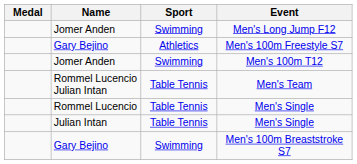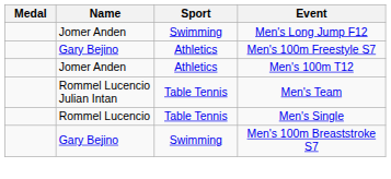 <table class="wikitable" style="font-size:100%; text-align:center;">
 <tr>
 <th width="65">Medal</th>
 <th width="130">Name</th>
 <th width="110">Sport</th>
 <th width="200">Event</th>
 </tr>
 <tr>
 <td></td>
 <td align=left>Jomer Anden</td>
 <td> <a href='#'>Swimming</a></td>
 <td><a href='#'>Men's Long Jump F12</a></td>
 </tr>
 <tr>
 <td></td>
 <td align=left><a href='#'>Gary Bejino</a></td>
 <td> <a href='#'>Athletics</a></td>
 <td><a href='#'>Men's 100m Freestyle S7</a></td>
 </tr>
 <tr>
 <td></td>
 <td align=left>Jomer Anden</td>
-<td> <a href='#'>Swimming</a></td>
+<td> <a href='#'>Athletics</a></td>
 <td><a href='#'>Men's 100m T12</a></td>
 </tr>
 <tr>
 <td></td>
 <td align=left>Rommel Lucencio<br>Julian Intan</td>
 <td> <a href='#'>Table Tennis</a></td>
 <td><a href='#'>Men's Team</a></td>
 </tr>
 <tr>
 <td></td>
 <td align=left>Rommel Lucencio</td>
 <td> <a href='#'>Table Tennis</a></td>
 <td><a href='#'>Men's Single</a></td>
 </tr>
 <tr>
 <td></td>
-<td align=left>Julian Intan</td>
-<td> <a href='#'>Table Tennis</a></td>
-<td><a href='#'>Men's Single</a></td>
-</tr>
-<tr>
-<td></td>
 <td align=left><a href='#'>Gary Bejino</a></td>
 <td> <a href='#'>Swimming</a></td>
 <td><a href='#'>Men's 100m Breaststroke S7</a></td>
 </tr>
 </table>
